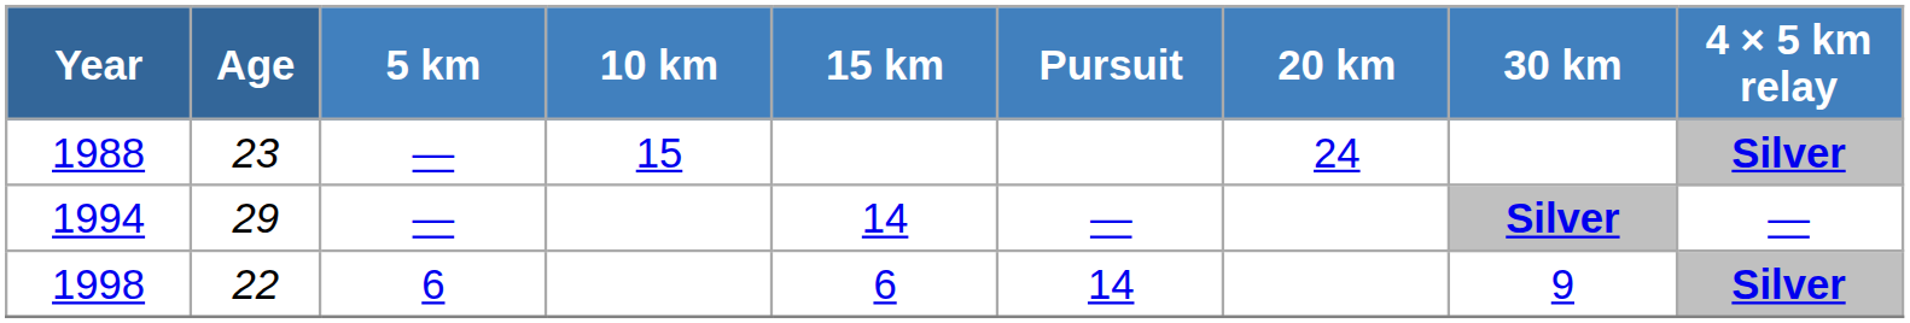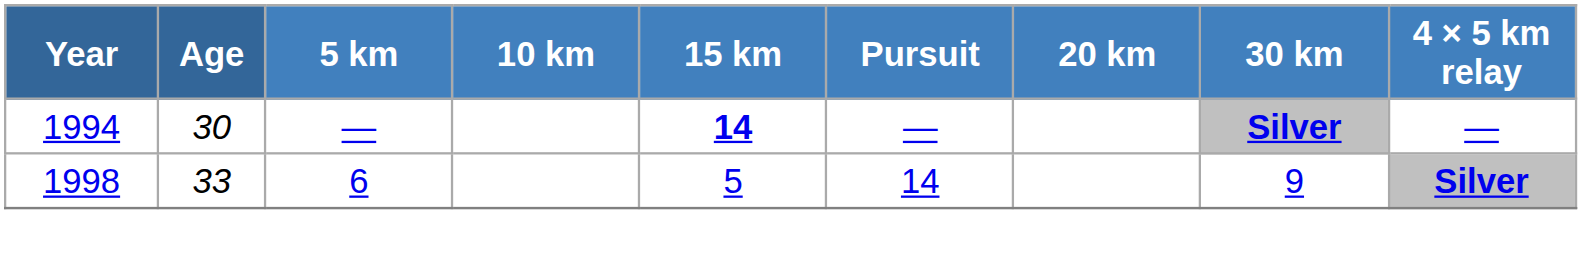 <table class="wikitable" style="font-size:95%; text-align:center; border:grey solid 1px; border-collapse:collapse; background:#ffffff;">
 <tr>
 <th style="background-color:#369; color:white; width:60px;"> Year </th>
 <th style="background-color:#369; color:white; width:40px;"> Age </th>
 <th style="background-color:#4180be; color:white; width:75px;"> 5 km </th>
 <th style="background-color:#4180be; color:white; width:75px;"> 10 km </th>
 <th style="background-color:#4180be; color:white; width:75px;"> 15 km </th>
 <th style="background-color:#4180be; color:white; width:75px;"> Pursuit </th>
 <th style="background-color:#4180be; color:white; width:75px;"> 20 km </th>
 <th style="background-color:#4180be; color:white; width:75px;"> 30 km </th>
 <th style="background-color:#4180be; color:white; width:75px;"> 4 × 5 km <br> relay </th>
 </tr>
 <tr>
-<td><a href='#'>1988</a></td>
-<td><em>23</em></td>
-<td><a href='#'>—</a></td>
-<td><a href='#'>15</a></td>
-<td></td>
-<td></td>
-<td><a href='#'>24</a></td>
-<td></td>
-<td style="background:silver;"><a href='#'><strong>Silver</strong></a></td>
-</tr>
-<tr>
 <td><a href='#'>1994</a></td>
-<td><em>29</em></td>
+<td><em>30</em></td>
 <td><a href='#'>—</a></td>
 <td></td>
-<td><a href='#'>14</a></td>
+<td><strong><a href='#'>14</a></strong></td>
 <td><a href='#'>—</a></td>
 <td></td>
 <td style="background:silver;"><a href='#'><strong>Silver</strong></a></td>
 <td><a href='#'>—</a></td>
 </tr>
 <tr>
 <td><a href='#'>1998</a></td>
-<td><em>22</em></td>
+<td><em>33</em></td>
 <td><a href='#'>6</a></td>
 <td></td>
-<td><a href='#'>6</a></td>
+<td><a href='#'>5</a></td>
 <td><a href='#'>14</a></td>
 <td></td>
 <td><a href='#'>9</a></td>
 <td style="background:silver;"><a href='#'><strong>Silver</strong></a></td>
 </tr>
 <tr>
 </tr>
 </table>
